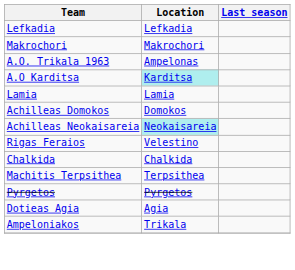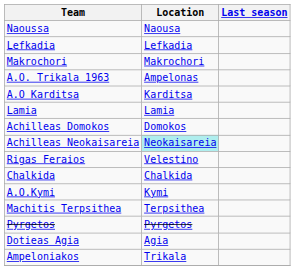 <table class="wikitable sortable">
 <tr>
 <th>Team</th>
 <th>Location</th>
 <th><a href='#'>Last season</a></th>
+</tr>
+<tr>
+<td><a href='#'>Naoussa</a></td>
+<td><a href='#'>Naousa</a></td>
+<td></td>
 </tr>
 <tr>
 <td><a href='#'>Lefkadia</a></td>
 <td><a href='#'>Lefkadia</a></td>
 <td></td>
 </tr>
 <tr>
 <td><a href='#'>Makrochori</a></td>
 <td><a href='#'>Makrochori</a></td>
 <td></td>
 </tr>
 <tr>
 <td><a href='#'>A.O. Trikala 1963</a></td>
 <td><a href='#'>Ampelonas</a></td>
 <td></td>
 </tr>
 <tr>
 <td><a href='#'>A.O Karditsa</a></td>
-<td style="background: paleturquoise;"><a href='#'>Karditsa</a></td>
+<td><a href='#'>Karditsa</a></td>
 <td></td>
 </tr>
 <tr>
 <td><a href='#'>Lamia</a></td>
 <td><a href='#'>Lamia</a></td>
 <td></td>
 </tr>
 <tr>
 <td><a href='#'>Achilleas Domokos</a></td>
 <td><a href='#'>Domokos</a></td>
 <td></td>
 </tr>
 <tr>
 <td><a href='#'>Achilleas Neokaisareia</a></td>
 <td style="background: paleturquoise;"><a href='#'>Neokaisareia</a></td>
 <td></td>
 </tr>
 <tr>
 <td><a href='#'>Rigas Feraios</a></td>
 <td><a href='#'>Velestino</a></td>
 <td></td>
 </tr>
 <tr>
 <td><a href='#'>Chalkida</a></td>
 <td><a href='#'>Chalkida</a></td>
 <td></td>
 </tr>
 <tr>
+<td><a href='#'>A.O.Kymi</a></td>
+<td><a href='#'>Kymi</a></td>
+<td></td>
+</tr>
+<tr>
 <td><a href='#'>Machitis Terpsithea</a></td>
 <td><a href='#'>Terpsithea</a></td>
 <td></td>
 </tr>
 <tr>
 <td><s><a href='#'>Pyrgetos</a></s></td>
 <td><s><a href='#'>Pyrgetos</a></s></td>
 <td><s></s></td>
 </tr>
 <tr>
 <td><a href='#'>Dotieas Agia</a></td>
 <td><a href='#'>Agia</a></td>
 <td></td>
 </tr>
 <tr>
 <td><a href='#'>Ampeloniakos</a></td>
 <td><a href='#'>Trikala</a></td>
 <td></td>
 </tr>
 <tr>
 </tr>
 </table>
